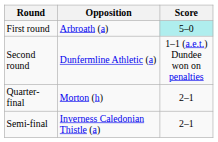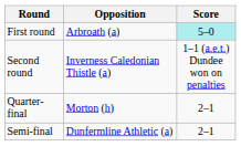 <table class="wikitable" style="text-align:left;margin-left:1em;float:right">
 <tr>
 <th width=80>Round</th>
 <th width=160>Opposition</th>
 <th width=80>Score</th>
 </tr>
 <tr>
 <td>First round</td>
 <td><a href='#'>Arbroath</a> (<a href='#'>a</a>)</td>
 <td align=center style="background: paleturquoise;">5–0</td>
 </tr>
 <tr>
 <td>Second round</td>
-<td><a href='#'>Dunfermline Athletic</a> (<a href='#'>a</a>)</td>
+<td><a href='#'>Inverness Caledonian Thistle</a> (<a href='#'>a</a>)</td>
 <td align=center>1–1 (<a href='#'>a.e.t.</a>) Dundee won on <a href='#'>penalties</a></td>
 </tr>
 <tr>
 <td>Quarter-final</td>
 <td><a href='#'>Morton</a> (<a href='#'>h</a>)</td>
 <td align=center>2–1</td>
 </tr>
 <tr>
 <td>Semi-final</td>
-<td><a href='#'>Inverness Caledonian Thistle</a> (<a href='#'>a</a>)</td>
+<td><a href='#'>Dunfermline Athletic</a> (<a href='#'>a</a>)</td>
 <td align=center>2–1</td>
 </tr>
 </table>
